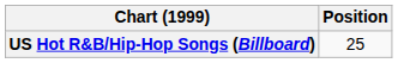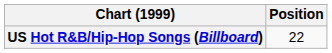 <table class="wikitable plainrowheaders" style="text-align:center">
 <tr>
 <th align="center">Chart (1999)</th>
 <th align="center">Position</th>
 </tr>
 <tr>
 <th scope="row">US <a href='#'>Hot R&B/Hip-Hop Songs</a> (<em><a href='#'>Billboard</a></em>)</th>
-<td align="center">25</td>
+<td align="center">22</td>
 </tr>
 </table>
